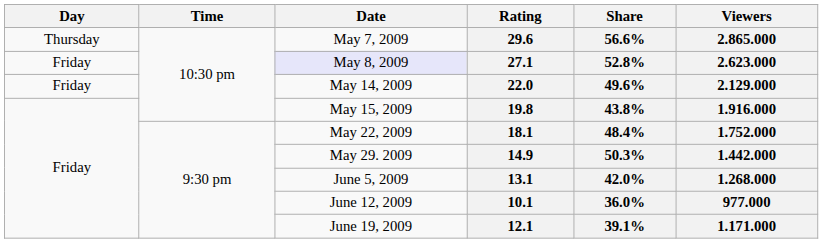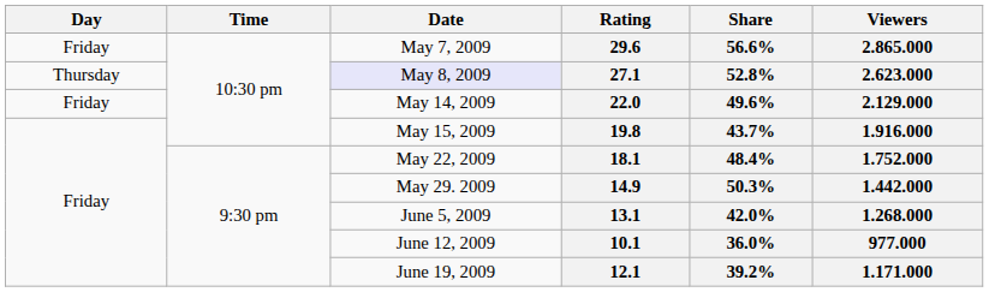 <table class="wikitable sortable" width=70% style="text-align:center">
 <tr>
 <th>Day</th>
 <th>Time</th>
 <th>Date</th>
 <th>Rating</th>
 <th>Share</th>
 <th>Viewers</th>
 </tr>
 <tr>
-<td>Thursday</td>
+<td>Friday</td>
 <td rowspan="4">10:30 pm</td>
 <td>May 7, 2009</td>
 <th>29.6</th>
 <th>56.6%</th>
 <th>2.865.000</th>
 </tr>
 <tr>
-<td>Friday</td>
+<td>Thursday</td>
 <td style="background: lavender;">May 8, 2009</td>
 <th>27.1</th>
 <th>52.8%</th>
 <th>2.623.000</th>
 </tr>
 <tr>
 <td>Friday</td>
 <td>May 14, 2009</td>
 <th>22.0</th>
 <th>49.6%</th>
 <th>2.129.000</th>
 </tr>
 <tr>
 <td rowspan="6">Friday</td>
 <td>May 15, 2009</td>
 <th>19.8</th>
-<th>43.8%</th>
+<th>43.7%</th>
 <th>1.916.000</th>
 </tr>
 <tr>
 <td rowspan="5">9:30 pm</td>
 <td>May 22, 2009</td>
 <th>18.1</th>
 <th>48.4%</th>
 <th>1.752.000</th>
 </tr>
 <tr>
 <td>May 29. 2009</td>
 <th>14.9</th>
 <th>50.3%</th>
 <th>1.442.000</th>
 </tr>
 <tr>
 <td>June 5, 2009</td>
 <th>13.1</th>
 <th>42.0%</th>
 <th>1.268.000</th>
 </tr>
 <tr>
 <td>June 12, 2009</td>
 <th>10.1</th>
 <th>36.0%</th>
 <th>977.000</th>
 </tr>
 <tr>
 <td>June 19, 2009</td>
 <th>12.1</th>
-<th>39.1%</th>
+<th>39.2%</th>
 <th>1.171.000</th>
 </tr>
 </table>
